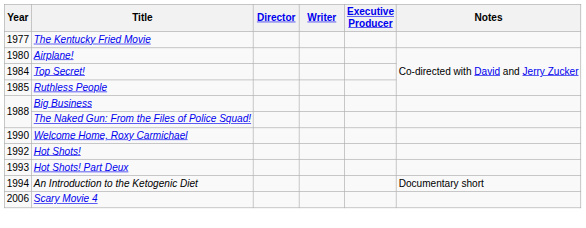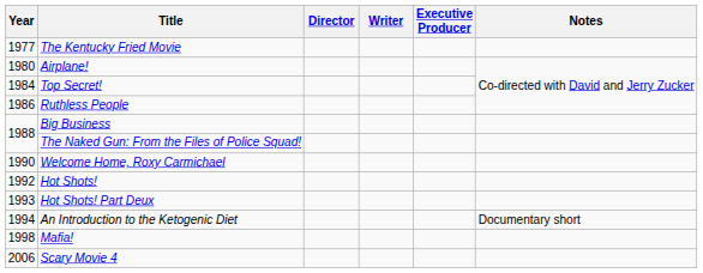 <table class="wikitable">
 <tr>
 <th>Year</th>
 <th>Title</th>
 <th width=65><a href='#'>Director</a></th>
 <th width=65><a href='#'>Writer</a></th>
 <th width=65><a href='#'>Executive Producer</a></th>
 <th>Notes</th>
 </tr>
 <tr>
 <td>1977</td>
 <td><em><a href='#'>The Kentucky Fried Movie</a></em></td>
 <td></td>
 <td></td>
 <td></td>
 <td></td>
 </tr>
 <tr>
 <td>1980</td>
 <td><em><a href='#'>Airplane!</a></em></td>
 <td></td>
 <td></td>
 <td></td>
 <td rowspan=3>Co-directed with <a href='#'>David</a> and <a href='#'>Jerry Zucker</a></td>
 </tr>
 <tr>
 <td>1984</td>
 <td><em><a href='#'>Top Secret!</a></em></td>
 <td></td>
 <td></td>
 <td></td>
 </tr>
 <tr>
-<td>1985</td>
+<td>1986</td>
 <td><em><a href='#'>Ruthless People</a></em></td>
 <td></td>
 <td></td>
 <td></td>
 </tr>
 <tr>
 <td rowspan=2>1988</td>
 <td><em><a href='#'>Big Business</a></em></td>
 <td></td>
 <td></td>
 <td></td>
 <td></td>
 </tr>
 <tr>
 <td><em><a href='#'>The Naked Gun: From the Files of Police Squad!</a></em></td>
 <td></td>
 <td></td>
 <td></td>
 <td></td>
 </tr>
 <tr>
 <td>1990</td>
 <td><em><a href='#'>Welcome Home, Roxy Carmichael</a></em></td>
 <td></td>
 <td></td>
 <td></td>
 <td></td>
 </tr>
 <tr>
 <td>1992</td>
 <td><em><a href='#'>Hot Shots!</a></em></td>
 <td></td>
 <td></td>
 <td></td>
 <td></td>
 </tr>
 <tr>
 <td>1993</td>
 <td><em><a href='#'>Hot Shots! Part Deux</a></em></td>
 <td></td>
 <td></td>
 <td></td>
 <td></td>
 </tr>
 <tr>
 <td>1994</td>
 <td><em>An Introduction to the Ketogenic Diet</em></td>
 <td></td>
 <td></td>
 <td></td>
 <td>Documentary short</td>
 </tr>
 <tr>
+<td>1998</td>
+<td><em><a href='#'>Mafia!</a></em></td>
+<td></td>
+<td></td>
+<td></td>
+<td></td>
+</tr>
+<tr>
 <td>2006</td>
 <td><em><a href='#'>Scary Movie 4</a></em></td>
 <td></td>
 <td></td>
 <td></td>
 <td></td>
 </tr>
 </table>
